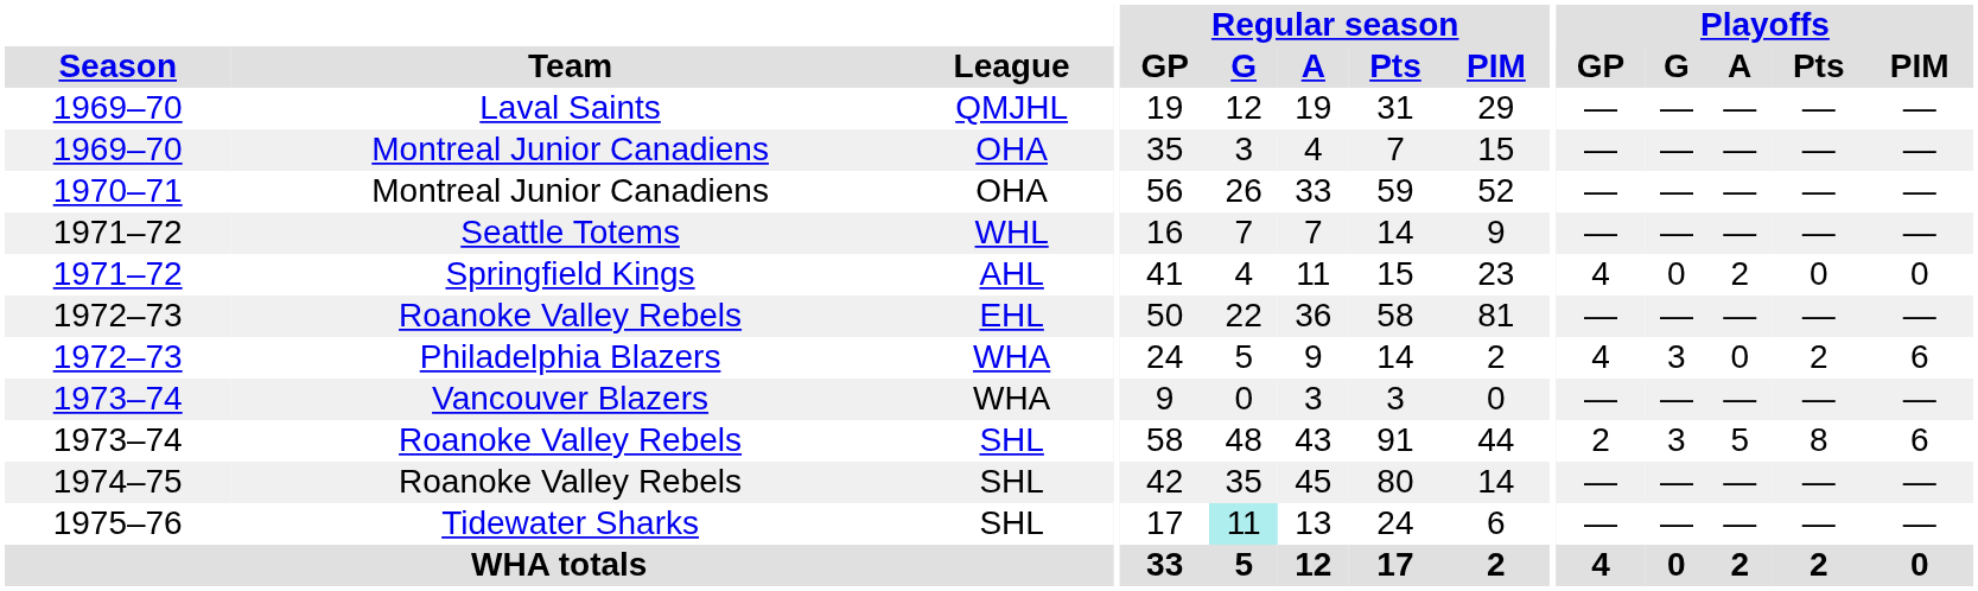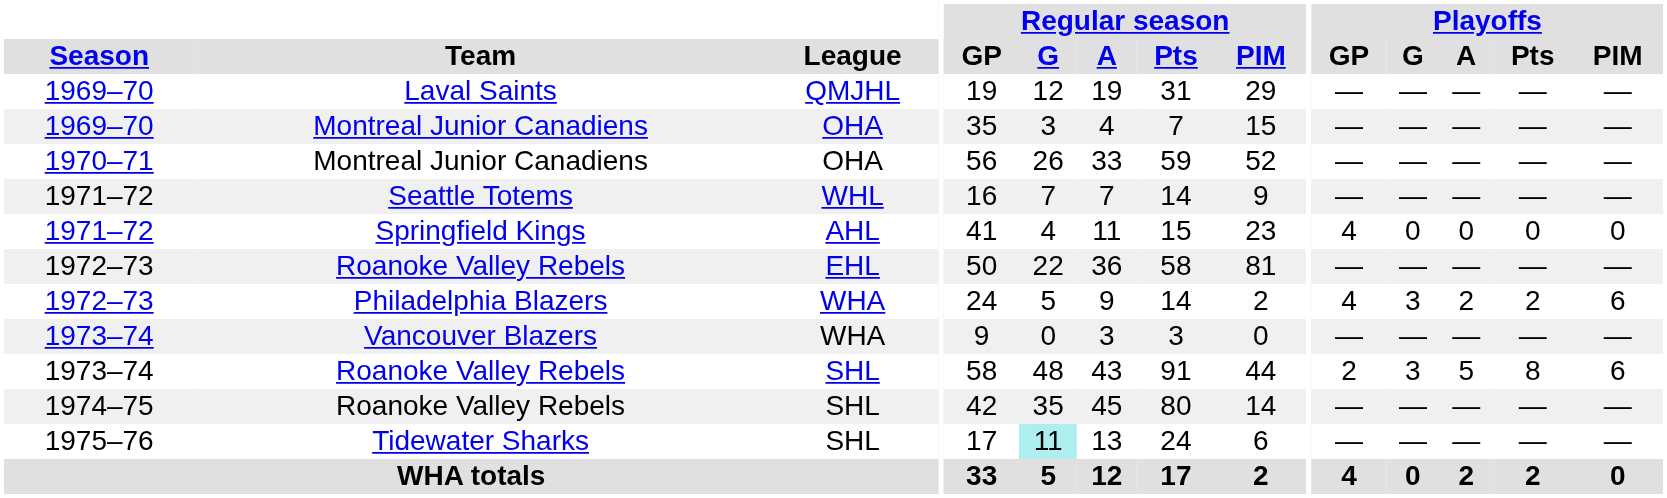 <table border="0" cellpadding="1" cellspacing="0" style="text-align:center; width:75%">
 <tr bgcolor="#e0e0e0">
 <th colspan="3" bgcolor="#ffffff"></th>
 <th rowspan="99" bgcolor="#ffffff"></th>
 <th colspan="5"><a href='#'>Regular season</a></th>
 <th rowspan="99" bgcolor="#ffffff"></th>
 <th colspan="5"><a href='#'>Playoffs</a></th>
 </tr>
 <tr bgcolor="#e0e0e0">
 <th><a href='#'>Season</a></th>
 <th>Team</th>
 <th>League</th>
 <th>GP</th>
 <th><a href='#'>G</a></th>
 <th><a href='#'>A</a></th>
 <th><a href='#'>Pts</a></th>
 <th><a href='#'>PIM</a></th>
 <th>GP</th>
 <th>G</th>
 <th>A</th>
 <th>Pts</th>
 <th>PIM</th>
 </tr>
 <tr>
 <td><a href='#'>1969–70</a></td>
 <td><a href='#'>Laval Saints</a></td>
 <td><a href='#'>QMJHL</a></td>
 <td>19</td>
 <td>12</td>
 <td>19</td>
 <td>31</td>
 <td>29</td>
 <td>—</td>
 <td>—</td>
 <td>—</td>
 <td>—</td>
 <td>—</td>
 </tr>
 <tr bgcolor="#f0f0f0">
 <td><a href='#'>1969–70</a></td>
 <td><a href='#'>Montreal Junior Canadiens</a></td>
 <td><a href='#'>OHA</a></td>
 <td>35</td>
 <td>3</td>
 <td>4</td>
 <td>7</td>
 <td>15</td>
 <td>—</td>
 <td>—</td>
 <td>—</td>
 <td>—</td>
 <td>—</td>
 </tr>
 <tr>
 <td><a href='#'>1970–71</a></td>
 <td>Montreal Junior Canadiens</td>
 <td>OHA</td>
 <td>56</td>
 <td>26</td>
 <td>33</td>
 <td>59</td>
 <td>52</td>
 <td>—</td>
 <td>—</td>
 <td>—</td>
 <td>—</td>
 <td>—</td>
 </tr>
 <tr bgcolor="#f0f0f0">
 <td>1971–72</td>
 <td><a href='#'>Seattle Totems</a></td>
 <td><a href='#'>WHL</a></td>
 <td>16</td>
 <td>7</td>
 <td>7</td>
 <td>14</td>
 <td>9</td>
 <td>—</td>
 <td>—</td>
 <td>—</td>
 <td>—</td>
 <td>—</td>
 </tr>
 <tr>
 <td><a href='#'>1971–72</a></td>
 <td><a href='#'>Springfield Kings</a></td>
 <td><a href='#'>AHL</a></td>
 <td>41</td>
 <td>4</td>
 <td>11</td>
 <td>15</td>
 <td>23</td>
 <td>4</td>
 <td>0</td>
-<td>2</td>
+<td>0</td>
 <td>0</td>
 <td>0</td>
 </tr>
 <tr bgcolor="#f0f0f0">
 <td>1972–73</td>
 <td><a href='#'>Roanoke Valley Rebels</a></td>
 <td><a href='#'>EHL</a></td>
 <td>50</td>
 <td>22</td>
 <td>36</td>
 <td>58</td>
 <td>81</td>
 <td>—</td>
 <td>—</td>
 <td>—</td>
 <td>—</td>
 <td>—</td>
 </tr>
 <tr>
 <td><a href='#'>1972–73</a></td>
 <td><a href='#'>Philadelphia Blazers</a></td>
 <td><a href='#'>WHA</a></td>
 <td>24</td>
 <td>5</td>
 <td>9</td>
 <td>14</td>
 <td>2</td>
 <td>4</td>
 <td>3</td>
-<td>0</td>
+<td>2</td>
 <td>2</td>
 <td>6</td>
 </tr>
 <tr bgcolor="#f0f0f0">
 <td><a href='#'>1973–74</a></td>
 <td><a href='#'>Vancouver Blazers</a></td>
 <td>WHA</td>
 <td>9</td>
 <td>0</td>
 <td>3</td>
 <td>3</td>
 <td>0</td>
 <td>—</td>
 <td>—</td>
 <td>—</td>
 <td>—</td>
 <td>—</td>
 </tr>
 <tr>
 <td>1973–74</td>
 <td><a href='#'>Roanoke Valley Rebels</a></td>
 <td><a href='#'>SHL</a></td>
 <td>58</td>
 <td>48</td>
 <td>43</td>
 <td>91</td>
 <td>44</td>
 <td>2</td>
 <td>3</td>
 <td>5</td>
 <td>8</td>
 <td>6</td>
 </tr>
 <tr bgcolor="#f0f0f0">
 <td>1974–75</td>
 <td>Roanoke Valley Rebels</td>
 <td>SHL</td>
 <td>42</td>
 <td>35</td>
 <td>45</td>
 <td>80</td>
 <td>14</td>
 <td>—</td>
 <td>—</td>
 <td>—</td>
 <td>—</td>
 <td>—</td>
 </tr>
 <tr>
 <td>1975–76</td>
 <td><a href='#'>Tidewater Sharks</a></td>
 <td>SHL</td>
 <td>17</td>
 <td style="background: paleturquoise;">11</td>
 <td>13</td>
 <td>24</td>
 <td>6</td>
 <td>—</td>
 <td>—</td>
 <td>—</td>
 <td>—</td>
 <td>—</td>
 </tr>
 <tr ALIGN="center" bgcolor="#e0e0e0">
 <th colspan="3">WHA totals</th>
 <th>33</th>
 <th>5</th>
 <th>12</th>
 <th>17</th>
 <th>2</th>
 <th>4</th>
 <th>0</th>
 <th>2</th>
 <th>2</th>
 <th>0</th>
 </tr>
 </table>
